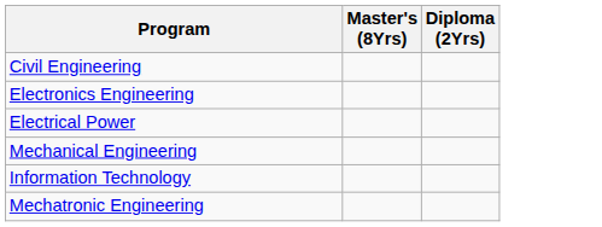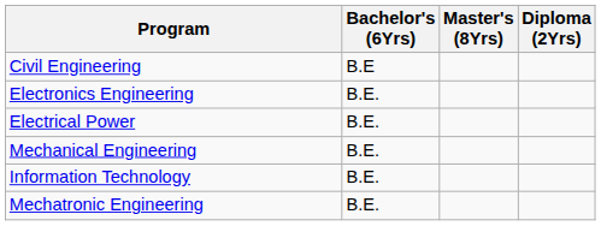 <table class="wikitable">
 <tr>
 <th width="300">Program</th>
+<th width="50">Bachelor's (6Yrs)</th>
 <th width="55">Master's (8Yrs)</th>
 <th width="55">Diploma (2Yrs)</th>
 </tr>
 <tr>
 <td><a href='#'>Civil Engineering</a></td>
+<td>B.E</td>
 <td></td>
 <td></td>
 </tr>
 <tr>
 <td><a href='#'>Electronics Engineering</a></td>
+<td>B.E.</td>
 <td></td>
 <td></td>
 </tr>
 <tr>
 <td><a href='#'>Electrical Power</a></td>
+<td>B.E.</td>
 <td></td>
 <td></td>
 </tr>
 <tr>
 <td><a href='#'>Mechanical Engineering</a></td>
+<td>B.E.</td>
 <td></td>
 <td></td>
 </tr>
 <tr>
 <td><a href='#'>Information Technology</a></td>
+<td>B.E.</td>
 <td></td>
 <td></td>
 </tr>
 <tr>
 <td><a href='#'>Mechatronic Engineering</a></td>
+<td>B.E.</td>
 <td></td>
 <td></td>
 </tr>
 </table>
